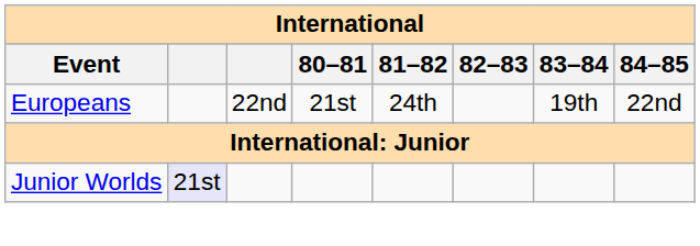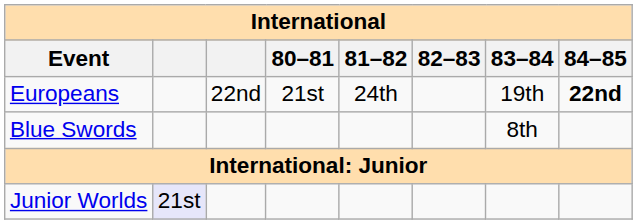 <table class="wikitable" style="text-align:center">
 <tr>
 <th style="background-color: #ffdead; " colspan=8 align=center>International</th>
 </tr>
 <tr>
 <th>Event</th>
 <th></th>
 <th></th>
 <th>80–81</th>
 <th>81–82</th>
 <th>82–83</th>
 <th>83–84</th>
 <th>84–85</th>
 </tr>
 <tr>
 <td align=left><a href='#'>Europeans</a></td>
 <td></td>
 <td>22nd</td>
 <td>21st</td>
 <td>24th</td>
 <td></td>
 <td>19th</td>
-<td>22nd</td>
+<td><strong>22nd</strong></td>
+</tr>
+<tr>
+<td align=left><a href='#'>Blue Swords</a></td>
+<td></td>
+<td></td>
+<td></td>
+<td></td>
+<td></td>
+<td>8th</td>
+<td></td>
 </tr>
 <tr>
 <th style="background-color: #ffdead; " colspan=8 align=center>International: Junior</th>
 </tr>
 <tr>
 <td align=left><a href='#'>Junior Worlds</a></td>
 <td style="background: lavender;">21st</td>
 <td></td>
 <td></td>
 <td></td>
 <td></td>
 <td></td>
 <td></td>
 </tr>
 </table>
